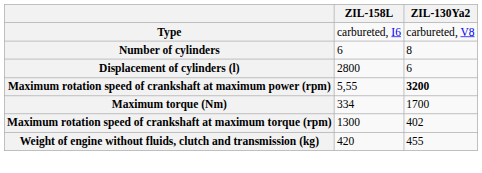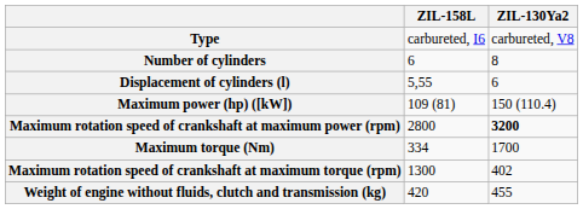 <table class=" wikitable plainrowheaders">
 <tr>
 <th scope="col"></th>
 <th scope="col">ZIL-158L</th>
 <th scope="col">ZIL-130Ya2</th>
 </tr>
 <tr>
 <th scope="row">Type</th>
 <td>carbureted, <a href='#'>I6</a></td>
 <td>carbureted, <a href='#'>V8</a></td>
 </tr>
 <tr>
 <th scope="row">Number of cylinders</th>
 <td>6</td>
 <td>8</td>
 </tr>
 <tr>
 <th scope="row">Displacement of cylinders (l)</th>
-<td>2800</td>
+<td>5,55</td>
 <td>6</td>
 </tr>
 <tr>
+<th scope="row">Maximum power (hp) ([kW])</th>
+<td>109 (81)</td>
+<td>150 (110.4)</td>
+</tr>
+<tr>
 <th scope="row">Maximum rotation speed of crankshaft at maximum power (rpm)</th>
-<td>5,55</td>
+<td>2800</td>
 <td><strong>3200</strong></td>
 </tr>
 <tr>
 <th scope="row">Maximum torque (Nm)</th>
 <td>334</td>
 <td>1700</td>
 </tr>
 <tr>
 <th scope="row">Maximum rotation speed of crankshaft at maximum torque (rpm)</th>
 <td>1300</td>
 <td>402</td>
 </tr>
 <tr>
 <th scope="row">Weight of engine without fluids, clutch and transmission (kg)</th>
 <td>420</td>
 <td>455</td>
 </tr>
 </table>
